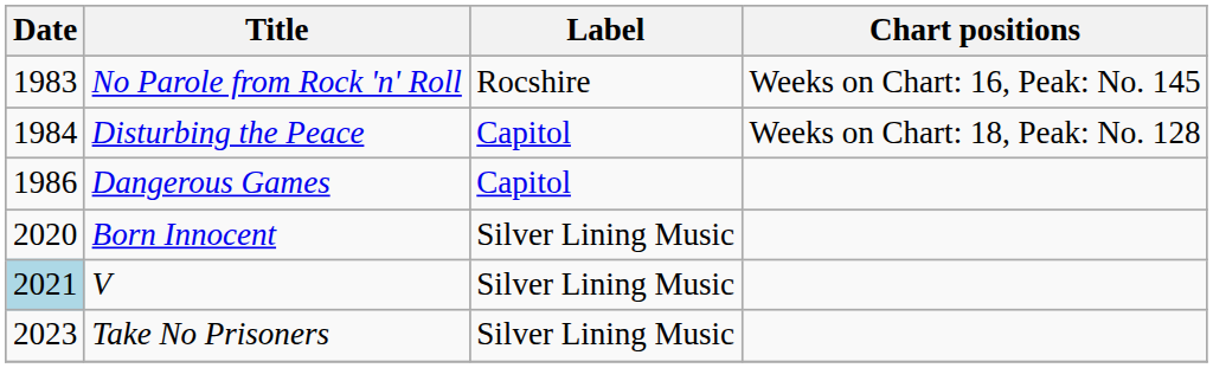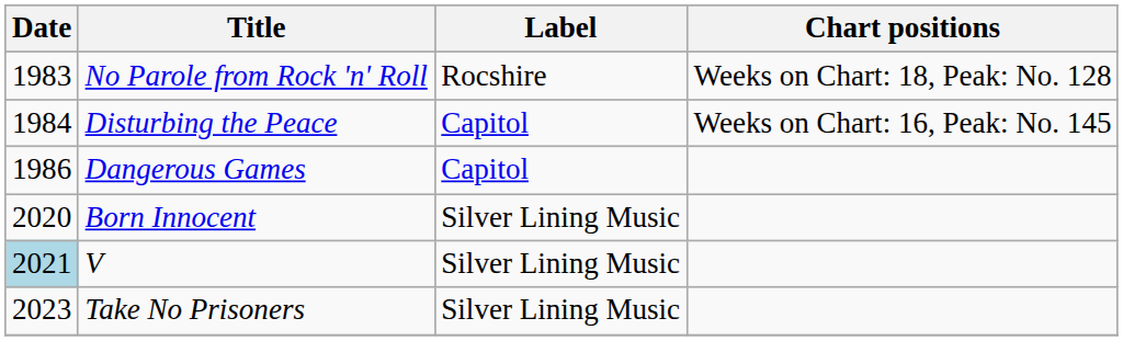 <table class="wikitable">
 <tr>
 <th>Date</th>
 <th>Title</th>
 <th>Label</th>
 <th>Chart positions</th>
 </tr>
 <tr>
 <td>1983</td>
 <td><em><a href='#'>No Parole from Rock 'n' Roll</a></em></td>
 <td>Rocshire</td>
-<td>Weeks on Chart: 16, Peak: No. 145</td>
+<td>Weeks on Chart: 18, Peak: No. 128</td>
 </tr>
 <tr>
 <td>1984</td>
 <td><em><a href='#'>Disturbing the Peace</a></em></td>
 <td><a href='#'>Capitol</a></td>
-<td>Weeks on Chart: 18, Peak: No. 128</td>
+<td>Weeks on Chart: 16, Peak: No. 145</td>
 </tr>
 <tr>
 <td>1986</td>
 <td><em><a href='#'>Dangerous Games</a></em></td>
 <td><a href='#'>Capitol</a></td>
 <td></td>
 </tr>
 <tr>
 <td>2020</td>
 <td><em><a href='#'>Born Innocent</a></em></td>
 <td>Silver Lining Music</td>
 <td></td>
 </tr>
 <tr>
 <td style="background: lightblue;">2021</td>
 <td><em>V</em></td>
 <td>Silver Lining Music</td>
 <td></td>
 </tr>
 <tr>
 <td>2023</td>
 <td><em>Take No Prisoners</em></td>
 <td>Silver Lining Music</td>
 <td></td>
 </tr>
 <tr>
 </tr>
 </table>
